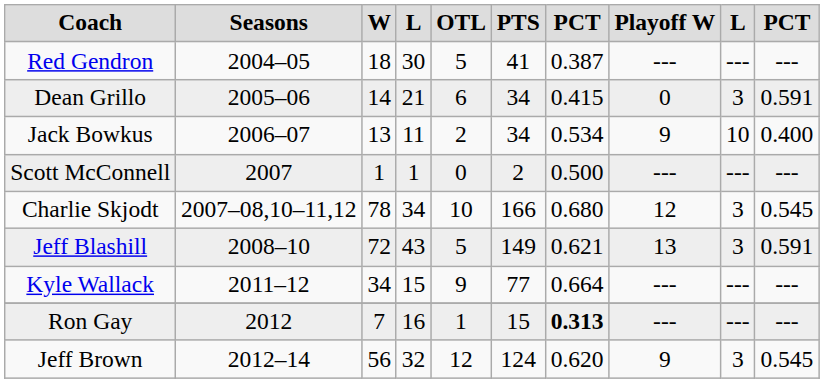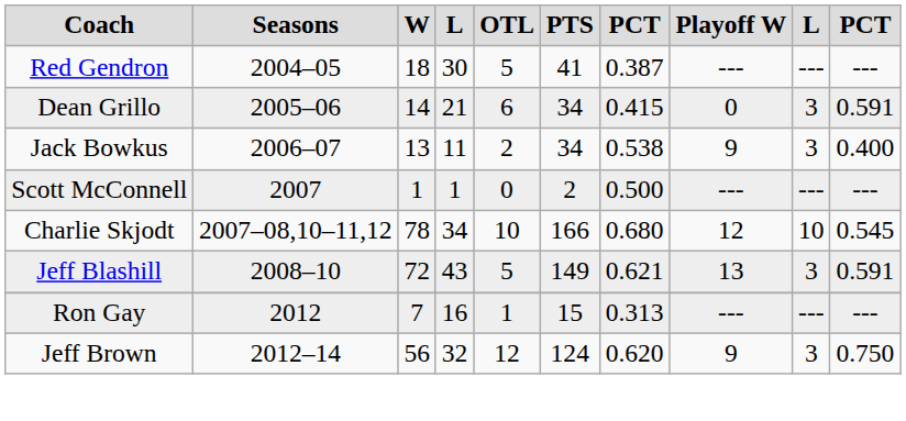 <table class="wikitable"  style="text-align: center;">
 <tr align="center" style="font-weight:bold; background-color:#dddddd;">
 <td>Coach</td>
 <td>Seasons</td>
 <td>W</td>
 <td>L</td>
 <td>OTL</td>
 <td>PTS</td>
 <td>PCT</td>
 <td>Playoff W</td>
 <td>L</td>
 <td>PCT</td>
 </tr>
 <tr>
 <td><a href='#'>Red Gendron</a></td>
 <td>2004–05</td>
 <td>18</td>
 <td>30</td>
 <td>5</td>
 <td>41</td>
 <td>0.387</td>
 <td>---</td>
 <td>---</td>
 <td>---</td>
 </tr>
 <tr bgcolor="#eeeeee">
 <td>Dean Grillo</td>
 <td>2005–06</td>
 <td>14</td>
 <td>21</td>
 <td>6</td>
 <td>34</td>
 <td>0.415</td>
 <td>0</td>
 <td>3</td>
 <td>0.591</td>
 </tr>
 <tr>
 <td>Jack Bowkus</td>
 <td>2006–07</td>
 <td>13</td>
 <td>11</td>
 <td>2</td>
 <td>34</td>
-<td>0.534</td>
+<td>0.538</td>
 <td>9</td>
-<td>10</td>
+<td>3</td>
 <td>0.400</td>
 </tr>
 <tr bgcolor="#eeeeee">
 <td>Scott McConnell</td>
 <td>2007</td>
 <td>1</td>
 <td>1</td>
 <td>0</td>
 <td>2</td>
 <td>0.500</td>
 <td>---</td>
 <td>---</td>
 <td>---</td>
 </tr>
 <tr>
 <td>Charlie Skjodt</td>
 <td>2007–08,10–11,12</td>
 <td>78</td>
 <td>34</td>
 <td>10</td>
 <td>166</td>
 <td>0.680</td>
 <td>12</td>
-<td>3</td>
+<td>10</td>
 <td>0.545</td>
 </tr>
 <tr bgcolor="#eeeeee">
 <td><a href='#'>Jeff Blashill</a></td>
 <td>2008–10</td>
 <td>72</td>
 <td>43</td>
 <td>5</td>
 <td>149</td>
 <td>0.621</td>
 <td>13</td>
 <td>3</td>
 <td>0.591</td>
 </tr>
 <tr>
-<td><a href='#'>Kyle Wallack</a></td>
-<td>2011–12</td>
-<td>34</td>
-<td>15</td>
-<td>9</td>
-<td>77</td>
-<td>0.664</td>
-<td>---</td>
-<td>---</td>
-<td>---</td>
-</tr>
-<tr>
 </tr>
 <tr bgcolor="#eeeeee">
 <td>Ron Gay</td>
 <td>2012</td>
 <td>7</td>
 <td>16</td>
 <td>1</td>
 <td>15</td>
-<td><strong>0.313</strong></td>
+<td>0.313</td>
 <td>---</td>
 <td>---</td>
 <td>---</td>
 </tr>
 <tr>
 <td>Jeff Brown</td>
 <td>2012–14</td>
 <td>56</td>
 <td>32</td>
 <td>12</td>
 <td>124</td>
 <td>0.620</td>
 <td>9</td>
 <td>3</td>
-<td>0.545</td>
+<td>0.750</td>
 </tr>
 </table>
